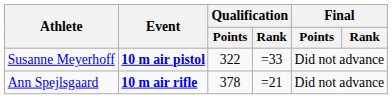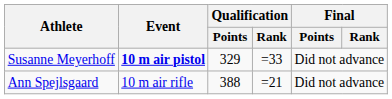 <table class="wikitable" style="font-size:90%">
 <tr>
 <th rowspan="2">Athlete</th>
 <th rowspan="2">Event</th>
 <th colspan=2>Qualification</th>
 <th colspan=2>Final</th>
 </tr>
 <tr style="font-size:95%">
 <th>Points</th>
 <th>Rank</th>
 <th>Points</th>
 <th>Rank</th>
 </tr>
 <tr align=center>
 <td align=left><a href='#'>Susanne Meyerhoff</a></td>
 <td align=left><strong><a href='#'>10 m air pistol</a></strong></td>
-<td>322</td>
+<td>329</td>
 <td>=33</td>
 <td colspan=2>Did not advance</td>
 </tr>
 <tr align=center>
 <td align=left><a href='#'>Ann Spejlsgaard</a></td>
-<td align=left><strong><a href='#'>10 m air rifle</a></strong></td>
-<td>378</td>
+<td align=left><a href='#'>10 m air rifle</a></td>
+<td>388</td>
 <td>=21</td>
 <td colspan=2>Did not advance</td>
 </tr>
 </table>
